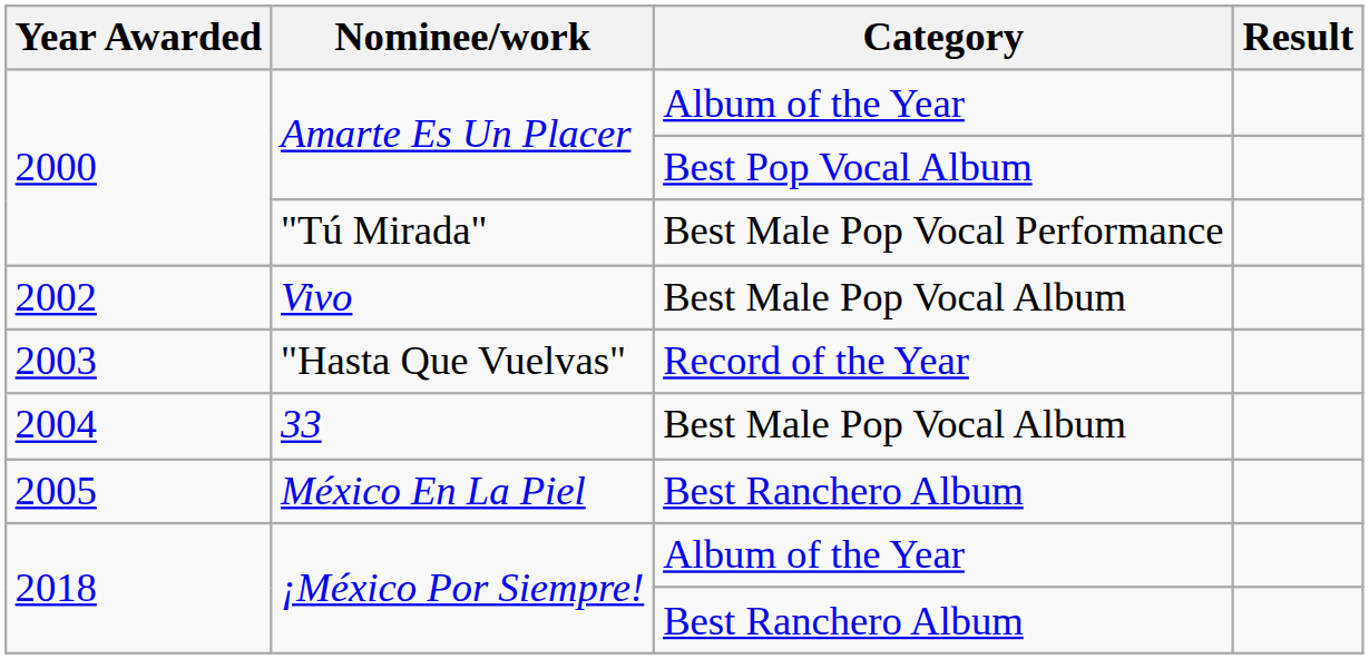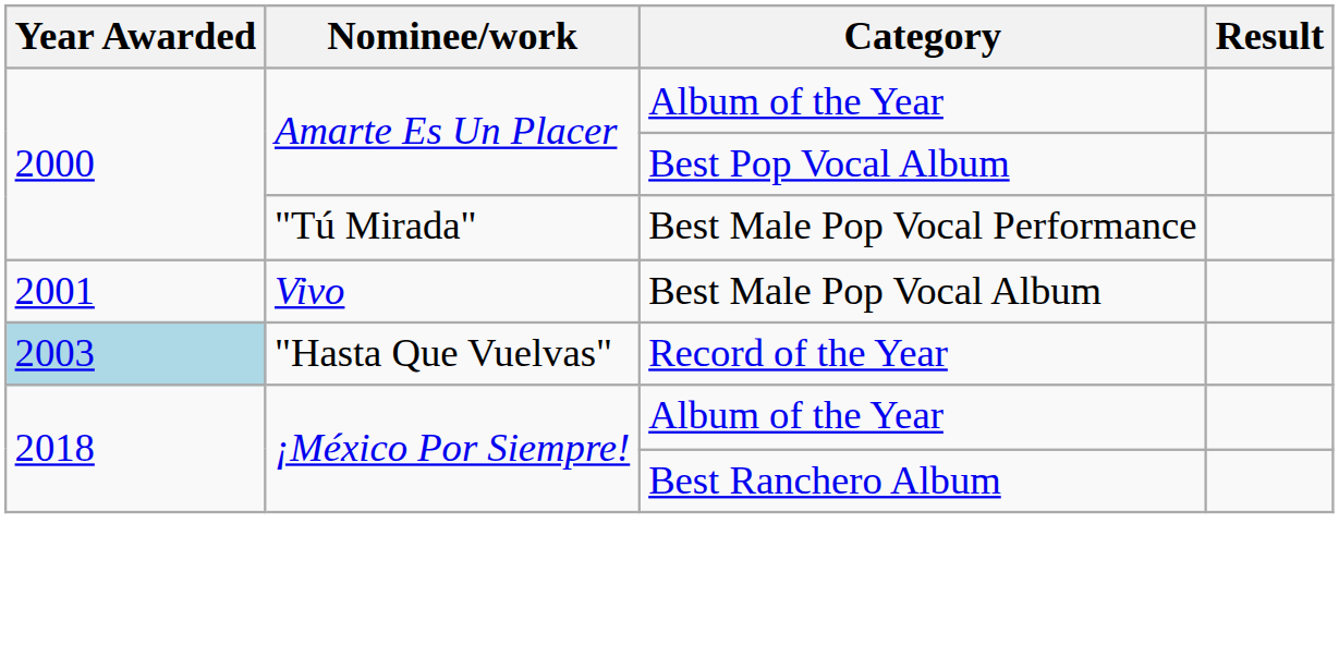 <table class="wikitable">
 <tr>
 <th>Year Awarded</th>
 <th>Nominee/work</th>
 <th>Category</th>
 <th>Result</th>
 </tr>
 <tr>
 <td rowspan="3"><a href='#'>2000</a></td>
 <td rowspan="2"><em><a href='#'>Amarte Es Un Placer</a></em></td>
 <td><a href='#'>Album of the Year</a></td>
 <td></td>
 </tr>
 <tr>
 <td><a href='#'>Best Pop Vocal Album</a></td>
 <td></td>
 </tr>
 <tr>
 <td>"Tú Mirada"</td>
 <td>Best Male Pop Vocal Performance</td>
 <td></td>
 </tr>
 <tr>
-<td><a href='#'>2002</a></td>
+<td><a href='#'>2001</a></td>
 <td><em><a href='#'>Vivo</a></em></td>
 <td>Best Male Pop Vocal Album</td>
 <td></td>
 </tr>
 <tr>
-<td><a href='#'>2003</a></td>
+<td style="background: lightblue;"><a href='#'>2003</a></td>
 <td>"Hasta Que Vuelvas"</td>
 <td><a href='#'>Record of the Year</a></td>
-<td></td>
-</tr>
-<tr>
-<td><a href='#'>2004</a></td>
-<td><em><a href='#'>33</a></em></td>
-<td>Best Male Pop Vocal Album</td>
-<td></td>
-</tr>
-<tr>
-<td><a href='#'>2005</a></td>
-<td><em><a href='#'>México En La Piel</a></em></td>
-<td><a href='#'>Best Ranchero Album</a></td>
 <td></td>
 </tr>
 <tr>
 <td rowspan="2"><a href='#'>2018</a></td>
 <td rowspan="2"><em><a href='#'>¡México Por Siempre!</a></em></td>
 <td><a href='#'>Album of the Year</a></td>
 <td></td>
 </tr>
 <tr>
 <td><a href='#'>Best Ranchero Album</a></td>
 <td></td>
 </tr>
 </table>
